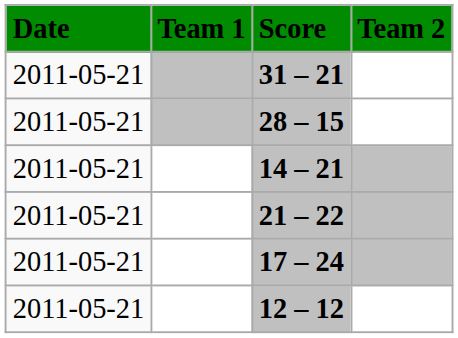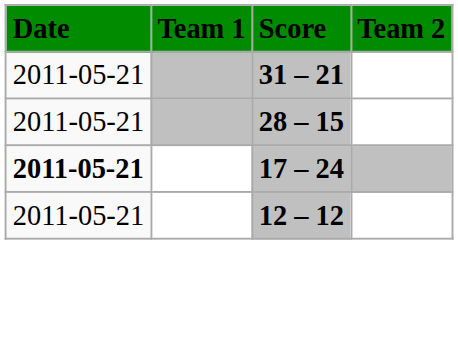 <table class="wikitable" style="margin:0.5em auto; font-size:95%">
 <tr bgcolor="008B00">
 <td><strong>Date</strong></td>
 <td><strong>Team 1</strong></td>
 <td><strong>Score</strong></td>
 <td><strong>Team 2</strong></td>
 </tr>
 <tr>
 <td>2011-05-21</td>
 <td bgcolor="silver"></td>
 <td bgcolor="silver"><strong>31 – 21</strong></td>
 <td bgcolor="white"></td>
 </tr>
 <tr>
 <td>2011-05-21</td>
 <td bgcolor="silver"></td>
 <td bgcolor="silver"><strong>28 – 15</strong></td>
 <td bgcolor="white"></td>
 </tr>
 <tr>
-<td>2011-05-21</td>
-<td bgcolor="white"></td>
-<td bgcolor="silver"><strong>14 – 21</strong></td>
-<td bgcolor="silver"></td>
-</tr>
-<tr>
-<td>2011-05-21</td>
-<td bgcolor="white"></td>
-<td bgcolor="silver"><strong>21 – 22</strong></td>
-<td bgcolor="silver"></td>
-</tr>
-<tr>
-<td>2011-05-21</td>
+<td><strong>2011-05-21</strong></td>
 <td bgcolor="white"></td>
 <td bgcolor="silver"><strong>17 – 24</strong></td>
 <td bgcolor="silver"></td>
 </tr>
 <tr>
 <td>2011-05-21</td>
 <td bgcolor="white"></td>
 <td bgcolor="silver"><strong>12 – 12</strong></td>
 <td bgcolor="white"></td>
 </tr>
 </table>
